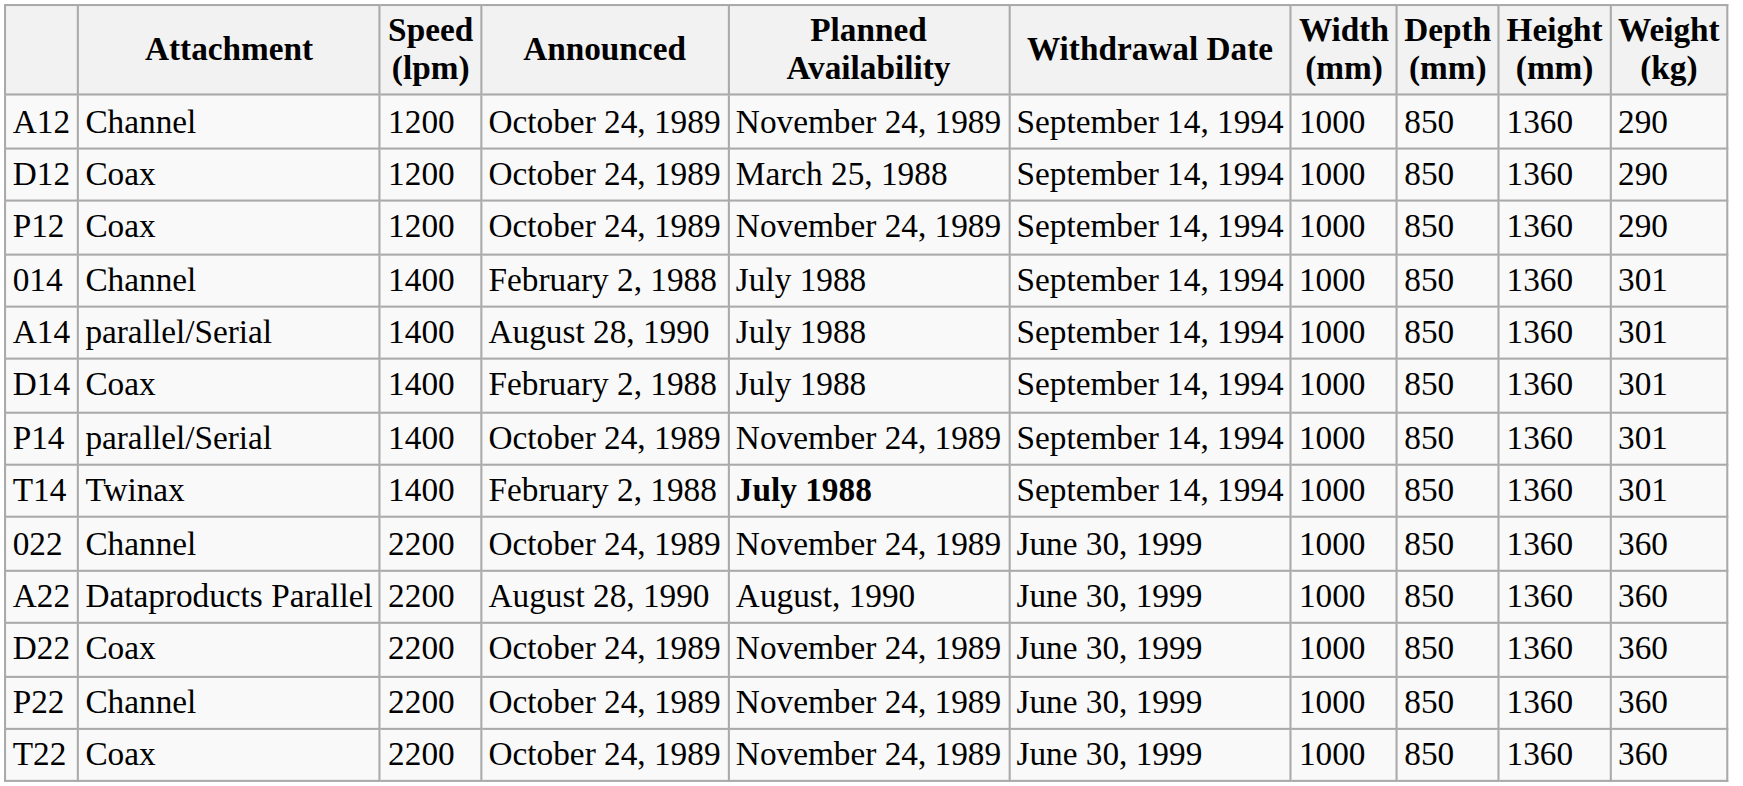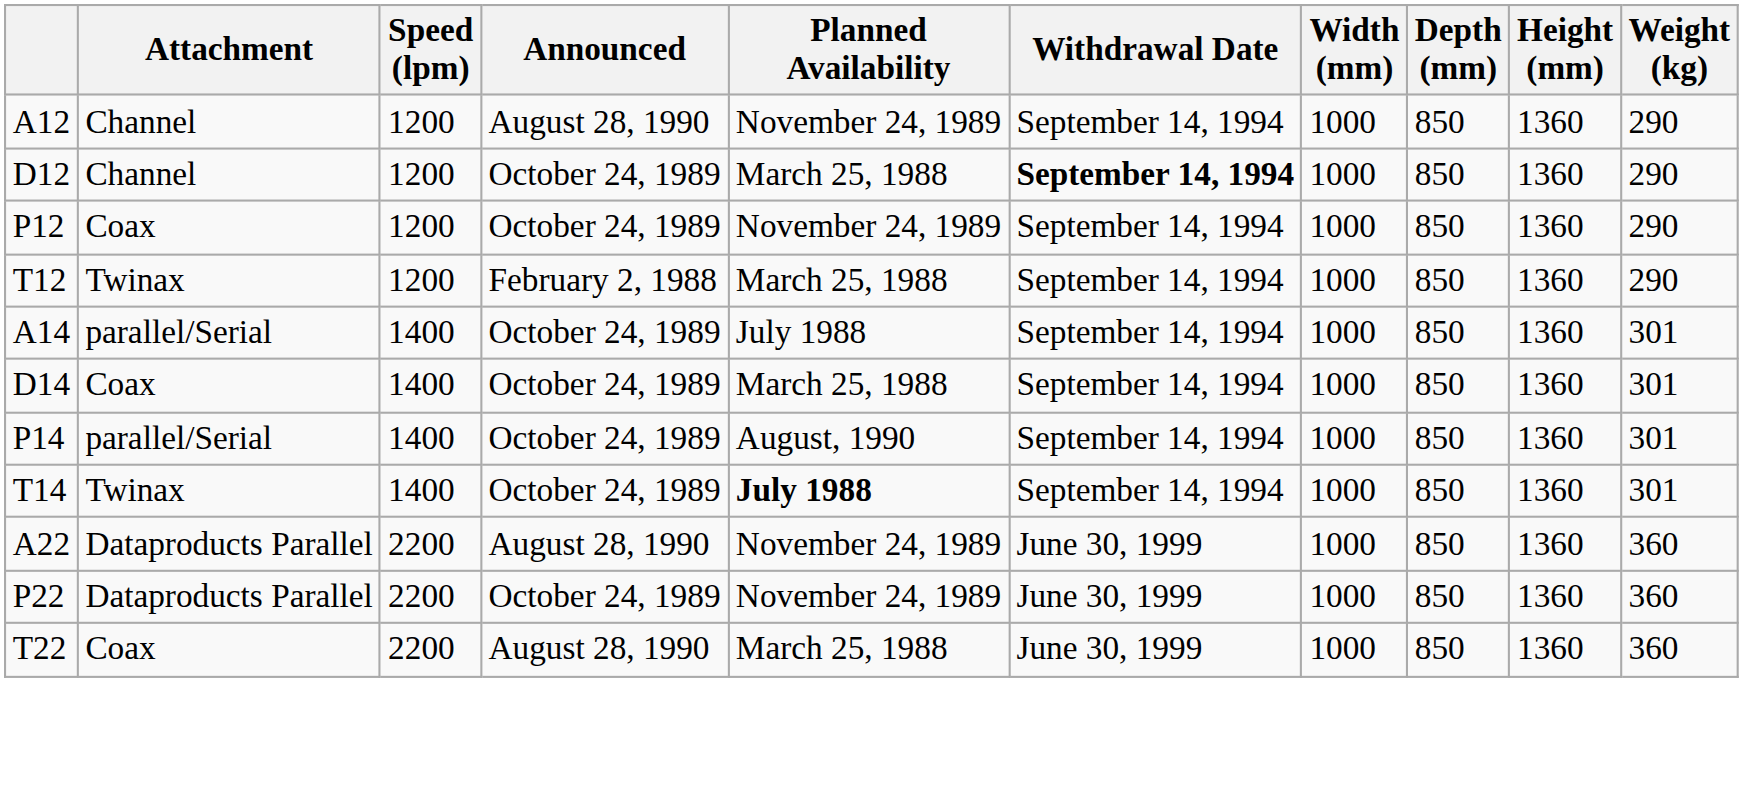 <table class="wikitable">
 <tr>
 <th></th>
 <th>Attachment</th>
 <th>Speed<br>(lpm)</th>
 <th>Announced</th>
 <th>Planned<br>Availability</th>
 <th>Withdrawal Date</th>
 <th>Width<br>(mm)</th>
 <th>Depth<br>(mm)</th>
 <th>Height<br>(mm)</th>
 <th>Weight<br>(kg)</th>
 </tr>
 <tr>
 <td>A12</td>
 <td>Channel</td>
 <td>1200</td>
-<td>October 24, 1989</td>
+<td>August 28, 1990</td>
 <td>November 24, 1989</td>
 <td>September 14, 1994</td>
 <td>1000</td>
 <td>850</td>
 <td>1360</td>
 <td>290</td>
 </tr>
 <tr>
 <td>D12</td>
-<td>Coax</td>
+<td>Channel</td>
 <td>1200</td>
 <td>October 24, 1989</td>
 <td>March 25, 1988</td>
-<td>September 14, 1994</td>
+<td><strong>September 14, 1994</strong></td>
 <td>1000</td>
 <td>850</td>
 <td>1360</td>
 <td>290</td>
 </tr>
 <tr>
 <td>P12</td>
 <td>Coax</td>
 <td>1200</td>
 <td>October 24, 1989</td>
 <td>November 24, 1989</td>
 <td>September 14, 1994</td>
 <td>1000</td>
 <td>850</td>
 <td>1360</td>
 <td>290</td>
 </tr>
 <tr>
-<td>014</td>
-<td>Channel</td>
-<td>1400</td>
+<td>T12</td>
+<td>Twinax</td>
+<td>1200</td>
 <td>February 2, 1988</td>
-<td>July 1988</td>
+<td>March 25, 1988</td>
 <td>September 14, 1994</td>
 <td>1000</td>
 <td>850</td>
 <td>1360</td>
-<td>301</td>
+<td>290</td>
 </tr>
 <tr>
 <td>A14</td>
 <td>parallel/Serial</td>
 <td>1400</td>
-<td>August 28, 1990</td>
+<td>October 24, 1989</td>
 <td>July 1988</td>
 <td>September 14, 1994</td>
 <td>1000</td>
 <td>850</td>
 <td>1360</td>
 <td>301</td>
 </tr>
 <tr>
 <td>D14</td>
 <td>Coax</td>
 <td>1400</td>
-<td>February 2, 1988</td>
-<td>July 1988</td>
+<td>October 24, 1989</td>
+<td>March 25, 1988</td>
 <td>September 14, 1994</td>
 <td>1000</td>
 <td>850</td>
 <td>1360</td>
 <td>301</td>
 </tr>
 <tr>
 <td>P14</td>
 <td>parallel/Serial</td>
 <td>1400</td>
 <td>October 24, 1989</td>
-<td>November 24, 1989</td>
+<td>August, 1990</td>
 <td>September 14, 1994</td>
 <td>1000</td>
 <td>850</td>
 <td>1360</td>
 <td>301</td>
 </tr>
 <tr>
 <td>T14</td>
 <td>Twinax</td>
 <td>1400</td>
-<td>February 2, 1988</td>
+<td>October 24, 1989</td>
 <td><strong>July 1988</strong></td>
 <td>September 14, 1994</td>
 <td>1000</td>
 <td>850</td>
 <td>1360</td>
 <td>301</td>
 </tr>
 <tr>
-<td>022</td>
-<td>Channel</td>
-<td>2200</td>
-<td>October 24, 1989</td>
-<td>November 24, 1989</td>
-<td>June 30, 1999</td>
-<td>1000</td>
-<td>850</td>
-<td>1360</td>
-<td>360</td>
-</tr>
-<tr>
 <td>A22</td>
 <td>Dataproducts Parallel</td>
 <td>2200</td>
 <td>August 28, 1990</td>
-<td>August, 1990</td>
-<td>June 30, 1999</td>
-<td>1000</td>
-<td>850</td>
-<td>1360</td>
-<td>360</td>
-</tr>
-<tr>
-<td>D22</td>
-<td>Coax</td>
-<td>2200</td>
-<td>October 24, 1989</td>
 <td>November 24, 1989</td>
 <td>June 30, 1999</td>
 <td>1000</td>
 <td>850</td>
 <td>1360</td>
 <td>360</td>
 </tr>
 <tr>
 <td>P22</td>
-<td>Channel</td>
+<td>Dataproducts Parallel</td>
 <td>2200</td>
 <td>October 24, 1989</td>
 <td>November 24, 1989</td>
 <td>June 30, 1999</td>
 <td>1000</td>
 <td>850</td>
 <td>1360</td>
 <td>360</td>
 </tr>
 <tr>
 <td>T22</td>
 <td>Coax</td>
 <td>2200</td>
-<td>October 24, 1989</td>
-<td>November 24, 1989</td>
+<td>August 28, 1990</td>
+<td>March 25, 1988</td>
 <td>June 30, 1999</td>
 <td>1000</td>
 <td>850</td>
 <td>1360</td>
 <td>360</td>
 </tr>
 </table>
